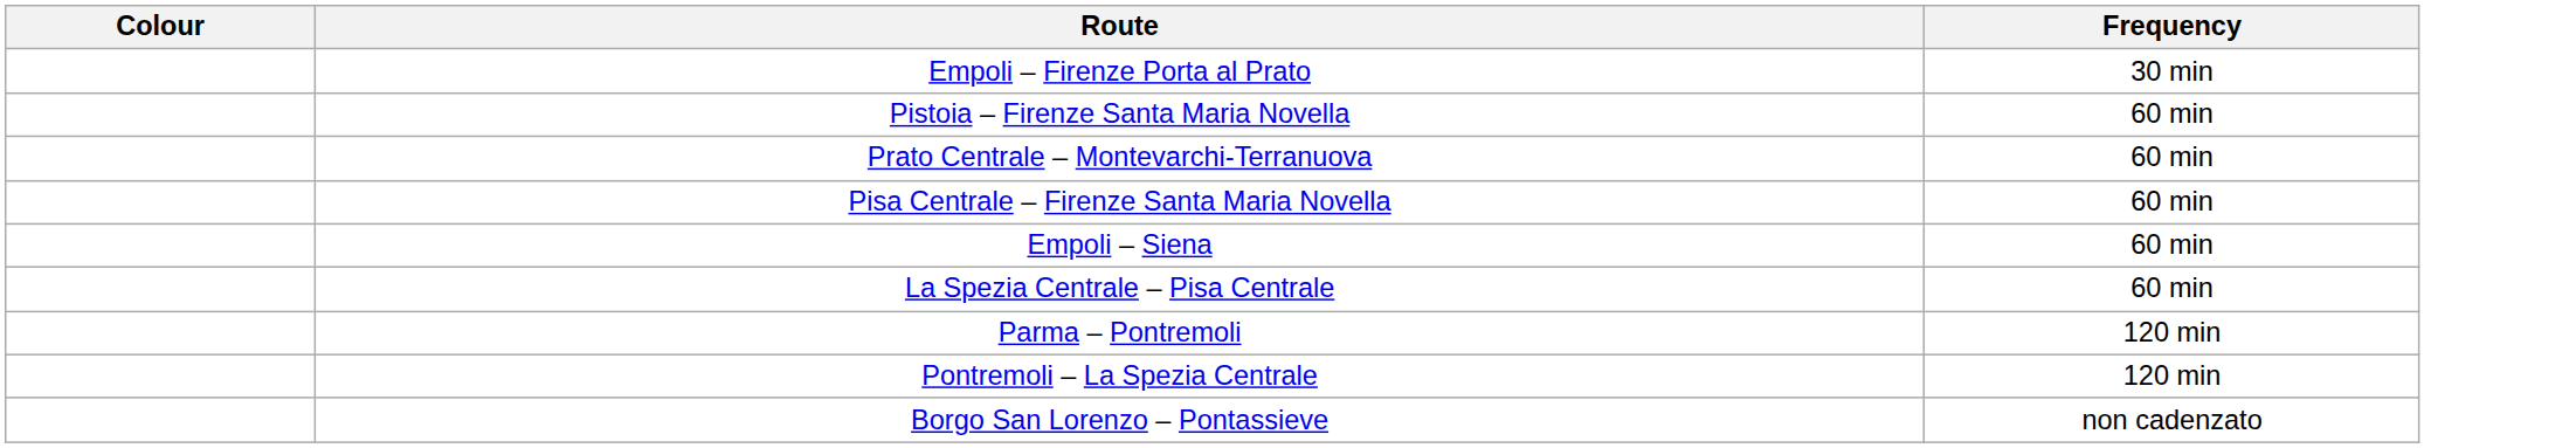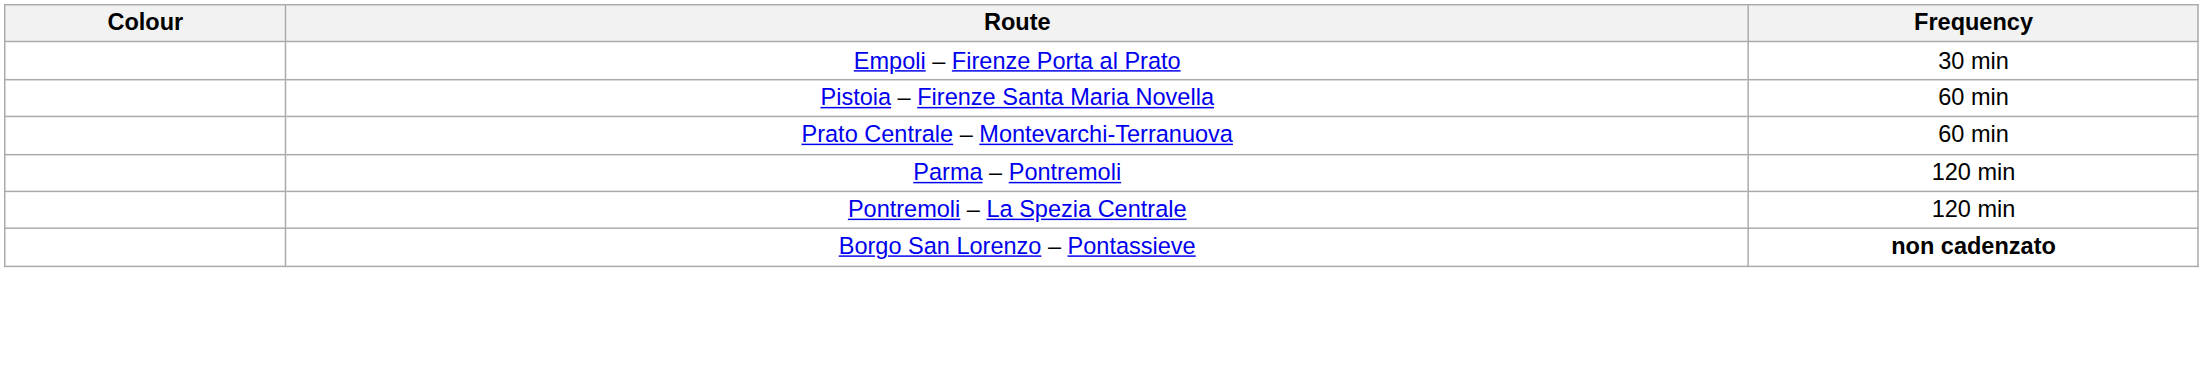 <table class="wikitable" style="text-align:center;">
 <tr ---- bgcolor=#F8F8FF>
 <th width=5%>Colour</th>
 <th width=26%>Route</th>
 <th width=8%>Frequency</th>
 </tr>
 <tr ---- bgcolor="#FFFFFF">
 <td></td>
 <td><a href='#'>Empoli</a> – <a href='#'>Firenze Porta al Prato</a></td>
 <td>30 min</td>
 </tr>
 <tr ---- bgcolor="#FFFFFF">
 <td></td>
 <td><a href='#'>Pistoia</a> – <a href='#'>Firenze Santa Maria Novella</a></td>
 <td>60 min</td>
 </tr>
 <tr ---- bgcolor="#FFFFFF">
 <td></td>
 <td><a href='#'>Prato Centrale</a> – <a href='#'>Montevarchi-Terranuova</a></td>
 <td>60 min</td>
 </tr>
 <tr ---- bgcolor="#FFFFFF">
 <td></td>
-<td><a href='#'>Pisa Centrale</a> – <a href='#'>Firenze Santa Maria Novella</a></td>
-<td>60 min</td>
-</tr>
-<tr ---- bgcolor="#FFFFFF">
-<td></td>
-<td><a href='#'>Empoli</a> – <a href='#'>Siena</a></td>
-<td>60 min</td>
-</tr>
-<tr ---- bgcolor="#FFFFFF">
-<td></td>
-<td><a href='#'>La Spezia Centrale</a> – <a href='#'>Pisa Centrale</a></td>
-<td>60 min</td>
-</tr>
-<tr ---- bgcolor="#FFFFFF">
-<td></td>
 <td><a href='#'>Parma</a> – <a href='#'>Pontremoli</a></td>
 <td>120 min</td>
 </tr>
 <tr ---- bgcolor="#FFFFFF">
 <td></td>
 <td><a href='#'>Pontremoli</a> – <a href='#'>La Spezia Centrale</a></td>
 <td>120 min</td>
 </tr>
 <tr ---- bgcolor="#FFFFFF">
 <td></td>
 <td><a href='#'>Borgo San Lorenzo</a> – <a href='#'>Pontassieve</a></td>
-<td>non cadenzato</td>
+<td><strong>non cadenzato</strong></td>
 </tr>
 </table>
